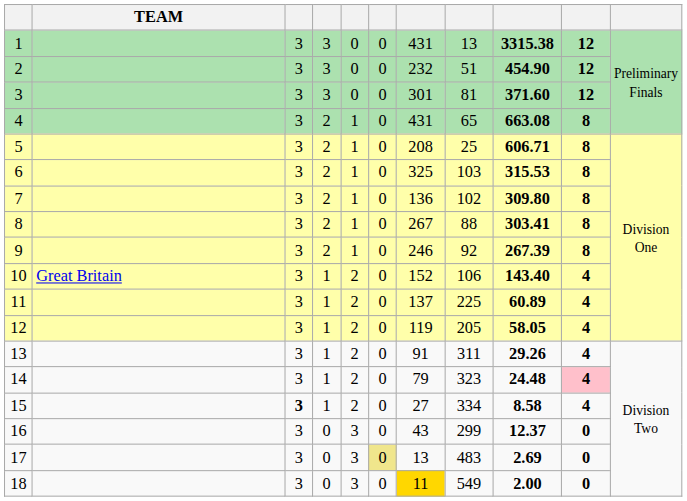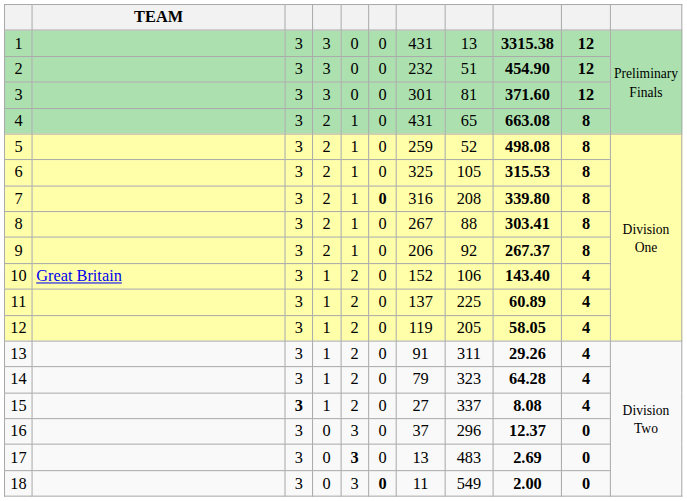 <table class="wikitable" style="text-align: center;">
 <tr>
 <th width=20></th>
 <th width=240>TEAM</th>
 <th width=20></th>
 <th width=20></th>
 <th width=20></th>
 <th width=20></th>
 <th width=40></th>
 <th width=40></th>
 <th width=60></th>
 <th width=40></th>
 <th width=55></th>
 </tr>
 <tr style="background: #ACE1AF">
 <td>1</td>
 <td align="left"></td>
 <td>3</td>
 <td>3</td>
 <td>0</td>
 <td>0</td>
 <td>431</td>
 <td>13</td>
 <td><strong>3315.38</strong></td>
 <td><strong>12</strong></td>
 <td rowspan="4"><small>Preliminary<br>Finals</small></td>
 </tr>
 <tr style="background: #ACE1AF">
 <td>2</td>
 <td align="left"></td>
 <td>3</td>
 <td>3</td>
 <td>0</td>
 <td>0</td>
 <td>232</td>
 <td>51</td>
 <td><strong>454.90</strong></td>
 <td><strong>12</strong></td>
 </tr>
 <tr style="background: #ACE1AF">
 <td>3</td>
 <td align="left"></td>
 <td>3</td>
 <td>3</td>
 <td>0</td>
 <td>0</td>
 <td>301</td>
 <td>81</td>
 <td><strong>371.60</strong></td>
 <td><strong>12</strong></td>
 </tr>
 <tr style="background:#ACE1AF">
 <td>4</td>
 <td align="left"></td>
 <td>3</td>
 <td>2</td>
 <td>1</td>
 <td>0</td>
 <td>431</td>
 <td>65</td>
 <td><strong>663.08</strong></td>
 <td><strong>8</strong></td>
 </tr>
 <tr style="background: #FFFFAA">
 <td>5</td>
 <td align="left"></td>
 <td>3</td>
 <td>2</td>
 <td>1</td>
 <td>0</td>
-<td>208</td>
-<td>25</td>
-<td><strong>606.71</strong></td>
+<td>259</td>
+<td>52</td>
+<td><strong>498.08</strong></td>
 <td><strong>8</strong></td>
 <td rowspan="8"><small>Division<br>One</small></td>
 </tr>
 <tr style="background: #FFFFAA">
 <td>6</td>
 <td align="left"></td>
 <td>3</td>
 <td>2</td>
 <td>1</td>
 <td>0</td>
 <td>325</td>
-<td>103</td>
+<td>105</td>
 <td><strong>315.53</strong></td>
 <td><strong>8</strong></td>
 </tr>
 <tr style="background:#FFFFAA">
 <td>7</td>
 <td align="left"></td>
 <td>3</td>
 <td>2</td>
 <td>1</td>
-<td>0</td>
-<td>136</td>
-<td>102</td>
-<td><strong>309.80</strong></td>
+<td><strong>0</strong></td>
+<td>316</td>
+<td>208</td>
+<td><strong>339.80</strong></td>
 <td><strong>8</strong></td>
 </tr>
 <tr style="background: #FFFFAA">
 <td>8</td>
 <td align="left"></td>
 <td>3</td>
 <td>2</td>
 <td>1</td>
 <td>0</td>
 <td>267</td>
 <td>88</td>
 <td><strong>303.41</strong></td>
 <td><strong>8</strong></td>
 </tr>
 <tr style="background: #FFFFAA">
 <td>9</td>
 <td align="left"></td>
 <td>3</td>
 <td>2</td>
 <td>1</td>
 <td>0</td>
-<td>246</td>
+<td>206</td>
 <td>92</td>
-<td><strong>267.39</strong></td>
+<td><strong>267.37</strong></td>
 <td><strong>8</strong></td>
 </tr>
 <tr style="background: #FFFFAA">
 <td>10</td>
 <td align="left"> <a href='#'>Great Britain</a></td>
 <td>3</td>
 <td>1</td>
 <td>2</td>
 <td>0</td>
 <td>152</td>
 <td>106</td>
 <td><strong>143.40</strong></td>
 <td><strong>4</strong></td>
 </tr>
 <tr style="background: #FFFFAA">
 <td>11</td>
 <td align="left"></td>
 <td>3</td>
 <td>1</td>
 <td>2</td>
 <td>0</td>
 <td>137</td>
 <td>225</td>
 <td><strong>60.89</strong></td>
 <td><strong>4</strong></td>
 </tr>
 <tr style="background: #FFFFAA">
 <td>12</td>
 <td align="left"></td>
 <td>3</td>
 <td>1</td>
 <td>2</td>
 <td>0</td>
 <td>119</td>
 <td>205</td>
 <td><strong>58.05</strong></td>
 <td><strong>4</strong></td>
 </tr>
 <tr>
 <td>13</td>
 <td align="left"></td>
 <td>3</td>
 <td>1</td>
 <td>2</td>
 <td>0</td>
 <td>91</td>
 <td>311</td>
 <td><strong>29.26</strong></td>
 <td><strong>4</strong></td>
 <td rowspan="6"><small>Division<br>Two</small></td>
 </tr>
 <tr>
 <td>14</td>
 <td align="left"></td>
 <td>3</td>
 <td>1</td>
 <td>2</td>
 <td>0</td>
 <td>79</td>
 <td>323</td>
-<td><strong>24.48</strong></td>
-<td style="background: pink;"><strong>4</strong></td>
+<td><strong>64.28</strong></td>
+<td><strong>4</strong></td>
 </tr>
 <tr>
 <td>15</td>
 <td align="left"></td>
 <td><strong>3</strong></td>
 <td>1</td>
 <td>2</td>
 <td>0</td>
 <td>27</td>
-<td>334</td>
-<td><strong>8.58</strong></td>
+<td>337</td>
+<td><strong>8.08</strong></td>
 <td><strong>4</strong></td>
 </tr>
 <tr>
 <td>16</td>
 <td align="left"></td>
 <td>3</td>
 <td>0</td>
 <td>3</td>
 <td>0</td>
-<td>43</td>
-<td>299</td>
+<td>37</td>
+<td>296</td>
 <td><strong>12.37</strong></td>
 <td><strong>0</strong></td>
 </tr>
 <tr>
 <td>17</td>
 <td align="left"></td>
 <td>3</td>
 <td>0</td>
-<td>3</td>
-<td style="background: khaki;">0</td>
+<td><strong>3</strong></td>
+<td>0</td>
 <td>13</td>
 <td>483</td>
 <td><strong>2.69</strong></td>
 <td><strong>0</strong></td>
 </tr>
 <tr>
 <td>18</td>
 <td align="left"></td>
 <td>3</td>
 <td>0</td>
 <td>3</td>
-<td>0</td>
-<td style="background: gold;">11</td>
+<td><strong>0</strong></td>
+<td>11</td>
 <td>549</td>
 <td><strong>2.00</strong></td>
 <td><strong>0</strong></td>
 </tr>
 </table>
